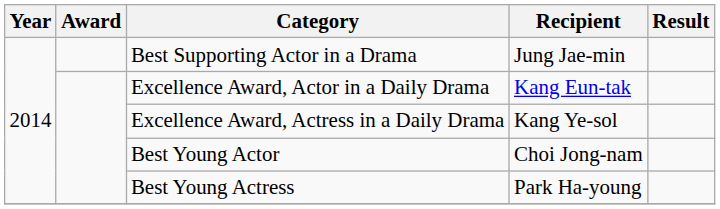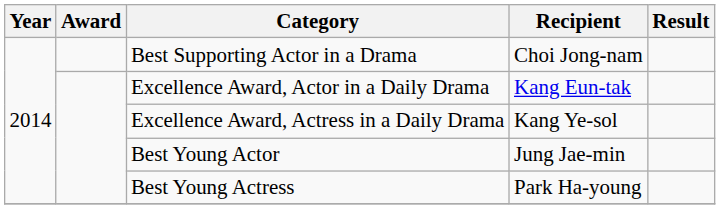 <table class="wikitable">
 <tr>
 <th>Year</th>
 <th>Award</th>
 <th>Category</th>
 <th>Recipient</th>
 <th>Result</th>
 </tr>
 <tr>
 <td rowspan=5>2014</td>
 <td></td>
 <td>Best Supporting Actor in a Drama</td>
-<td>Jung Jae-min</td>
+<td>Choi Jong-nam</td>
 <td></td>
 </tr>
 <tr>
 <td rowspan=4></td>
 <td>Excellence Award, Actor in a Daily Drama</td>
 <td><a href='#'>Kang Eun-tak</a></td>
 <td></td>
 </tr>
 <tr>
 <td>Excellence Award, Actress in a Daily Drama</td>
 <td>Kang Ye-sol</td>
 <td></td>
 </tr>
 <tr>
 <td>Best Young Actor</td>
-<td>Choi Jong-nam</td>
+<td>Jung Jae-min</td>
 <td></td>
 </tr>
 <tr>
 <td>Best Young Actress</td>
 <td>Park Ha-young</td>
 <td></td>
 </tr>
 <tr>
 </tr>
 </table>
